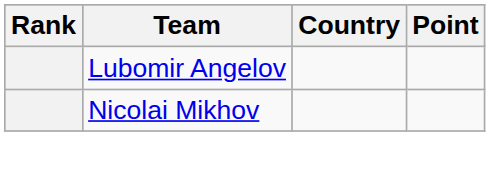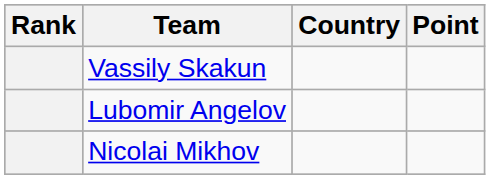 <table class="wikitable sortable">
 <tr>
 <th>Rank</th>
 <th>Team</th>
 <th>Country</th>
 <th>Point</th>
+</tr>
+<tr>
+<th></th>
+<td><a href='#'>Vassily Skakun</a></td>
+<td></td>
+<td></td>
 </tr>
 <tr>
 <th></th>
 <td><a href='#'>Lubomir Angelov</a></td>
 <td></td>
 <td></td>
 </tr>
 <tr>
 <th></th>
 <td><a href='#'>Nicolai Mikhov</a></td>
 <td></td>
 <td></td>
 </tr>
 </table>
